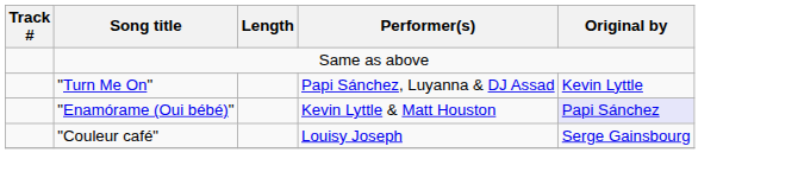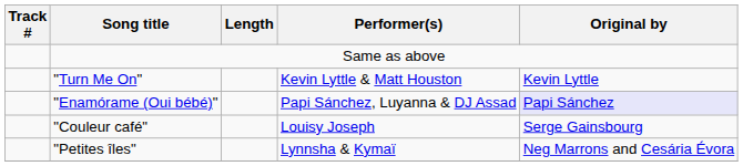 <table class="wikitable">
 <tr>
 <th>Track <br>#</th>
 <th><strong>Song title</strong></th>
 <th>Length</th>
 <th><strong>Performer(s)</strong></th>
 <th>Original by</th>
 </tr>
 <tr>
 <td></td>
 <td colspan=4 style="text-align:center;">Same as above</td>
 </tr>
 <tr>
 <td></td>
 <td>"<a href='#'>Turn Me On</a>"</td>
 <td></td>
-<td><a href='#'>Papi Sánchez</a>, Luyanna & <a href='#'>DJ Assad</a></td>
+<td><a href='#'>Kevin Lyttle</a> & <a href='#'>Matt Houston</a></td>
 <td><a href='#'>Kevin Lyttle</a></td>
 </tr>
 <tr>
 <td></td>
 <td>"<a href='#'>Enamórame (Oui bébé)</a>"</td>
 <td></td>
-<td><a href='#'>Kevin Lyttle</a> & <a href='#'>Matt Houston</a></td>
+<td><a href='#'>Papi Sánchez</a>, Luyanna & <a href='#'>DJ Assad</a></td>
 <td style="background: lavender;"><a href='#'>Papi Sánchez</a></td>
 </tr>
 <tr>
 <td></td>
 <td>"Couleur café"</td>
 <td></td>
 <td><a href='#'>Louisy Joseph</a></td>
 <td><a href='#'>Serge Gainsbourg</a></td>
 </tr>
 <tr>
+<td></td>
+<td>"Petites îles"</td>
+<td></td>
+<td><a href='#'>Lynnsha</a> & <a href='#'>Kymaï</a></td>
+<td><a href='#'>Neg Marrons</a> and <a href='#'>Cesária Évora</a></td>
+</tr>
+<tr>
 </tr>
 </table>
